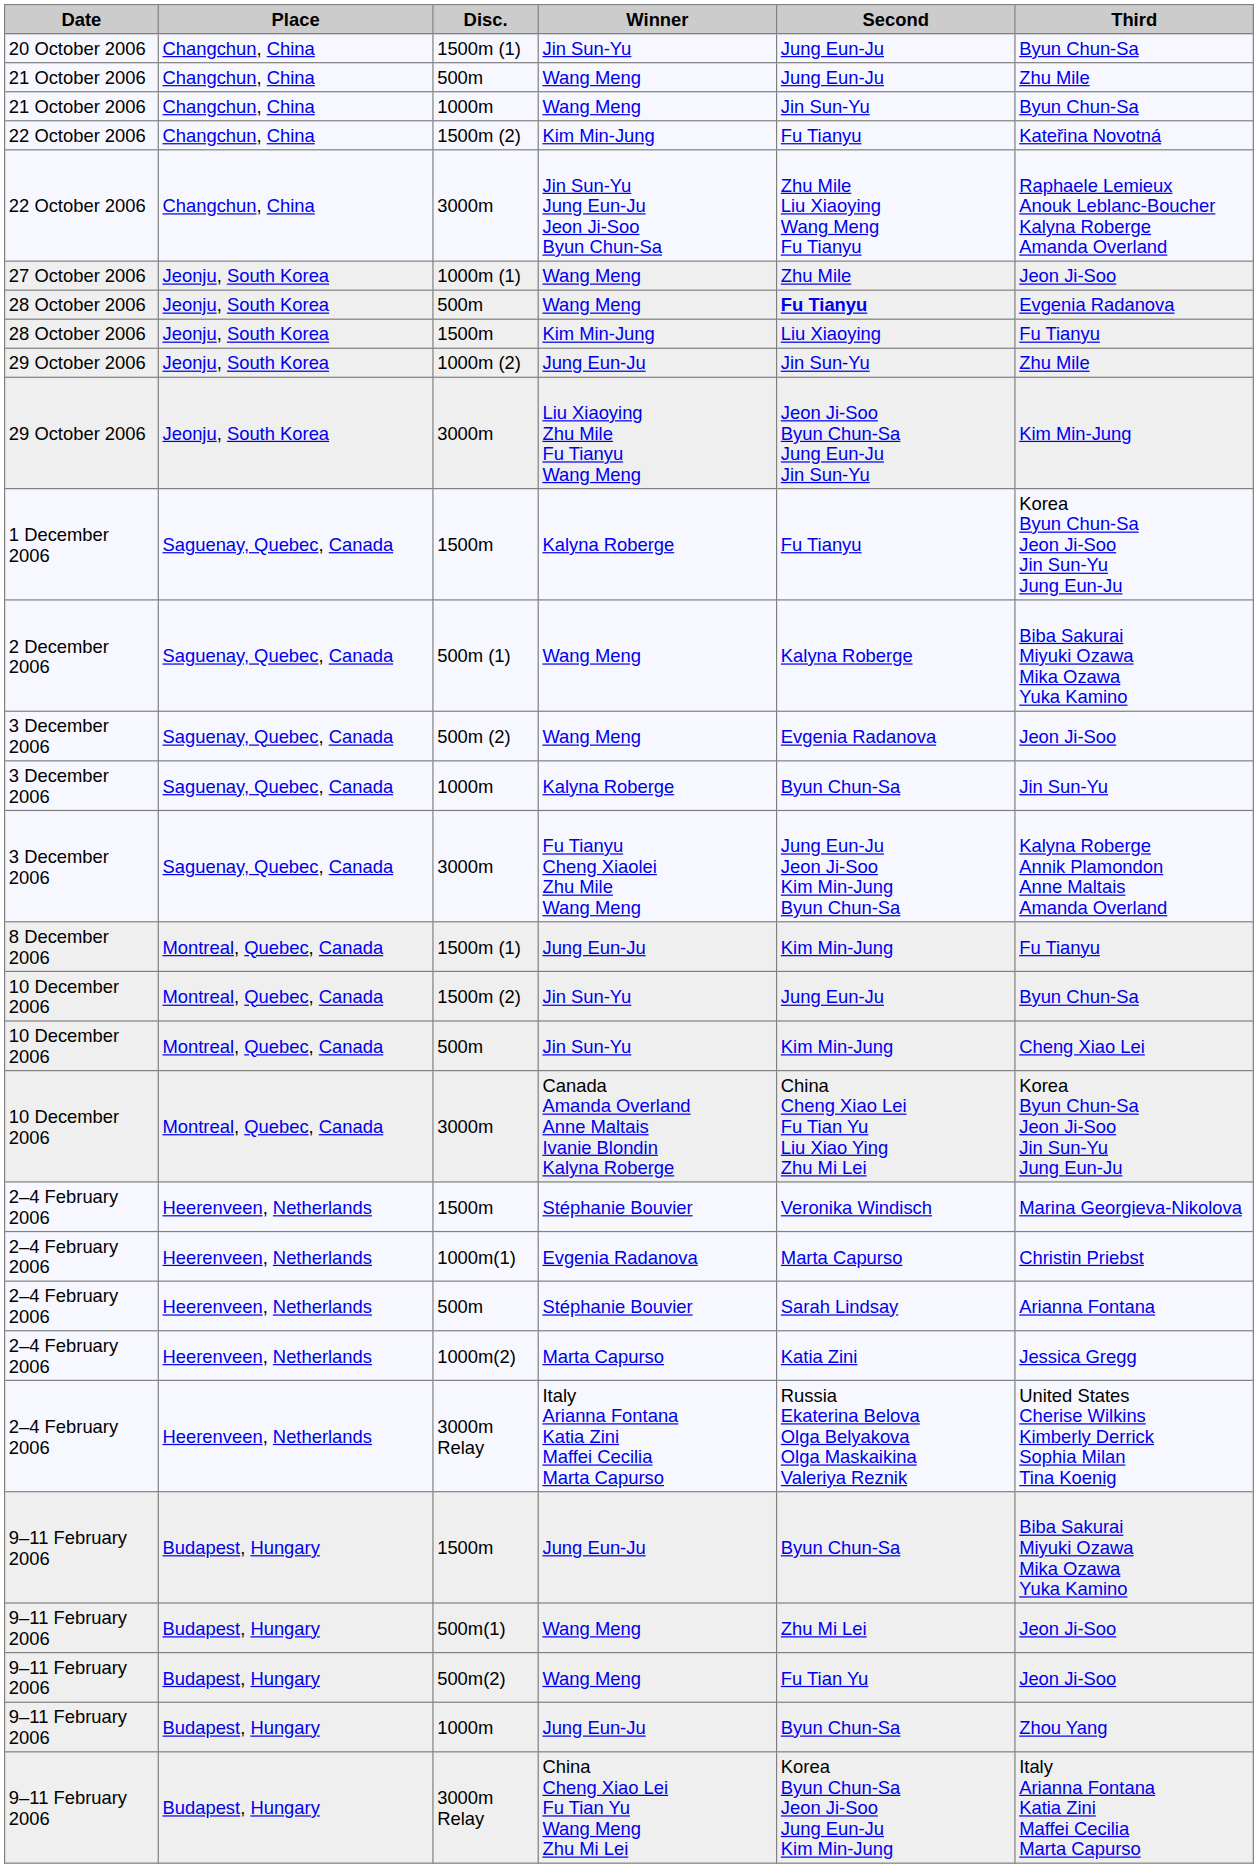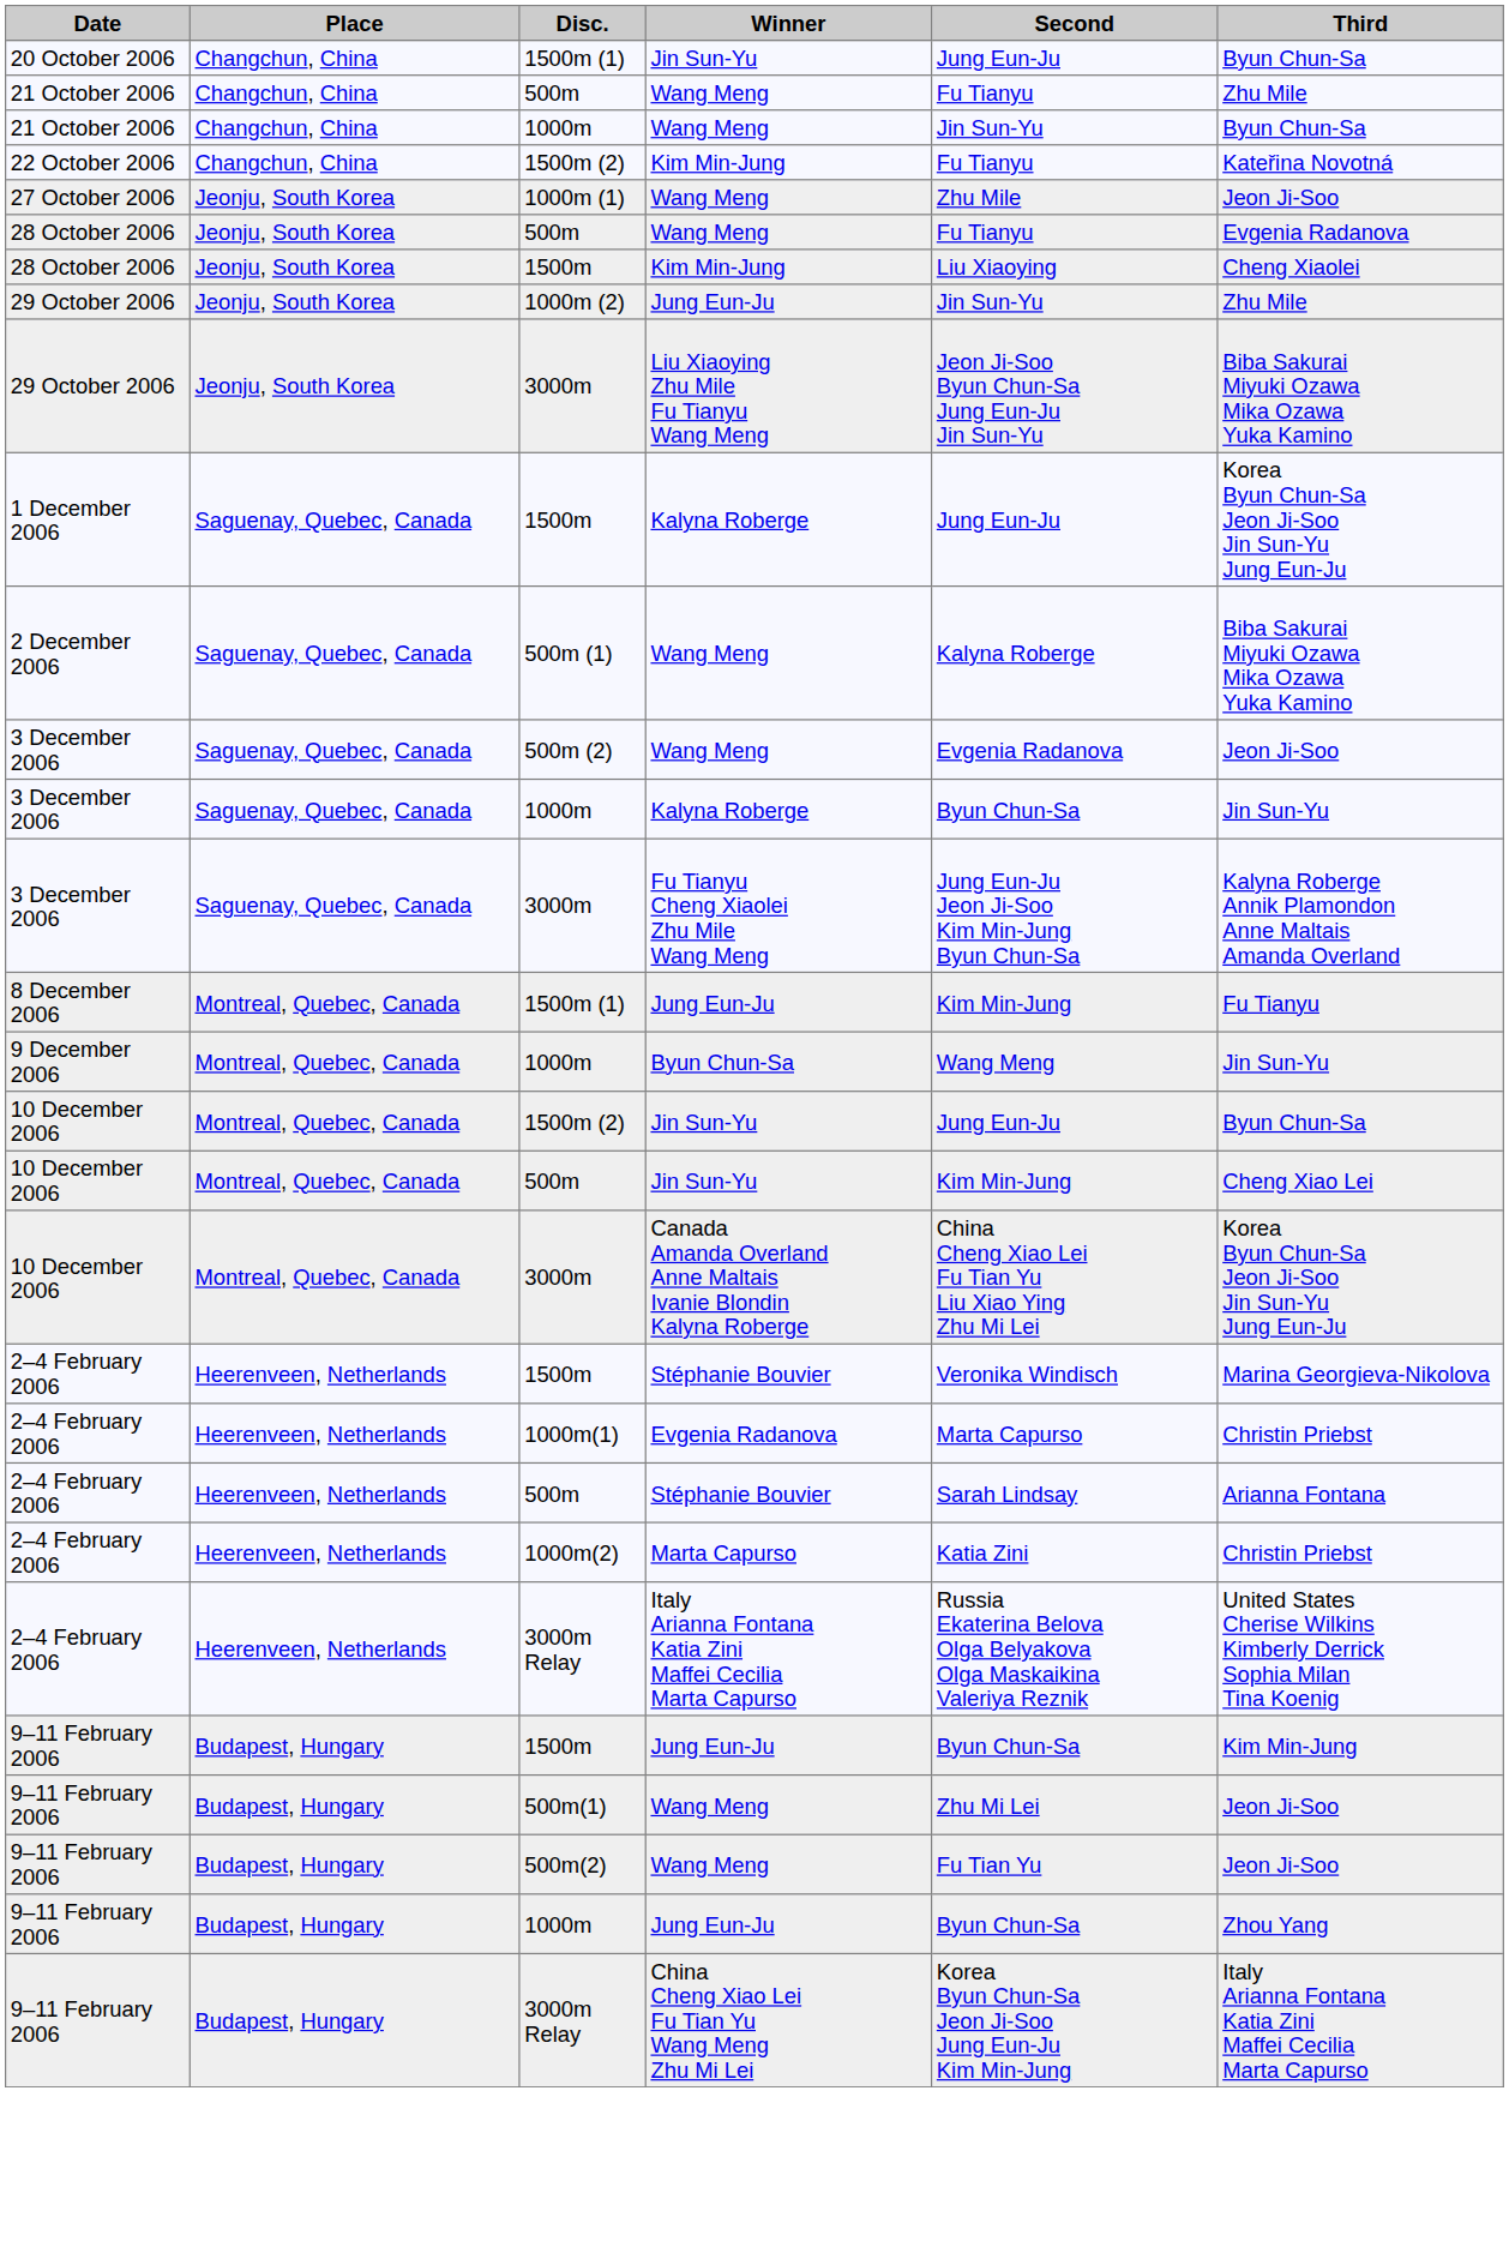 <table bgcolor="#f7f8ff" cellpadding="3" cellspacing="0" border="1" style="font-size: 95%; border: gray solid 1px; border-collapse: collapse;">
 <tr bgcolor="#CCCCCC">
 <td align="center" width="120"><strong>Date</strong></td>
 <td align="center" width="220"><strong>Place</strong></td>
 <td align="center" width="80"><strong>Disc.</strong></td>
 <td align="center" width="190"><strong>Winner</strong></td>
 <td align="center" width="190"><strong>Second</strong></td>
 <td align="center" width="190"><strong>Third</strong></td>
 </tr>
 <tr align="left">
 <td>20 October 2006</td>
 <td> <a href='#'>Changchun</a>, <a href='#'>China</a></td>
 <td>1500m (1)</td>
 <td> <a href='#'>Jin Sun-Yu</a></td>
 <td> <a href='#'>Jung Eun-Ju</a></td>
 <td> <a href='#'>Byun Chun-Sa</a></td>
 </tr>
 <tr align="left">
 <td>21 October 2006</td>
 <td> <a href='#'>Changchun</a>, <a href='#'>China</a></td>
 <td>500m</td>
 <td> <a href='#'>Wang Meng</a></td>
-<td> <a href='#'>Jung Eun-Ju</a></td>
+<td> <a href='#'>Fu Tianyu</a></td>
 <td> <a href='#'>Zhu Mile</a></td>
 </tr>
 <tr align="left">
 <td>21 October 2006</td>
 <td> <a href='#'>Changchun</a>, <a href='#'>China</a></td>
 <td>1000m</td>
 <td> <a href='#'>Wang Meng</a></td>
 <td> <a href='#'>Jin Sun-Yu</a></td>
 <td> <a href='#'>Byun Chun-Sa</a></td>
 </tr>
 <tr align="left">
 <td>22 October 2006</td>
 <td> <a href='#'>Changchun</a>, <a href='#'>China</a></td>
 <td>1500m (2)</td>
 <td> <a href='#'>Kim Min-Jung</a></td>
 <td> <a href='#'>Fu Tianyu</a></td>
 <td> <a href='#'>Kateřina Novotná</a></td>
 </tr>
-<tr align="left">
-<td>22 October 2006</td>
-<td> <a href='#'>Changchun</a>, <a href='#'>China</a></td>
-<td>3000m</td>
-<td><br> <a href='#'>Jin Sun-Yu</a><br> <a href='#'>Jung Eun-Ju</a><br> <a href='#'>Jeon Ji-Soo</a><br> <a href='#'>Byun Chun-Sa</a></td>
-<td><br> <a href='#'>Zhu Mile</a><br> <a href='#'>Liu Xiaoying</a><br> <a href='#'>Wang Meng</a><br> <a href='#'>Fu Tianyu</a></td>
-<td><br> <a href='#'>Raphaele Lemieux</a><br> <a href='#'>Anouk Leblanc-Boucher</a><br> <a href='#'>Kalyna Roberge</a><br> <a href='#'>Amanda Overland</a></td>
-</tr>
 <tr bgcolor="#EFEFEF" align="left">
 <td>27 October 2006</td>
 <td> <a href='#'>Jeonju</a>, <a href='#'>South Korea</a></td>
 <td>1000m (1)</td>
 <td> <a href='#'>Wang Meng</a></td>
 <td> <a href='#'>Zhu Mile</a></td>
 <td> <a href='#'>Jeon Ji-Soo</a></td>
 </tr>
 <tr bgcolor="#EFEFEF" align="left">
 <td>28 October 2006</td>
 <td> <a href='#'>Jeonju</a>, <a href='#'>South Korea</a></td>
 <td>500m</td>
 <td> <a href='#'>Wang Meng</a></td>
-<td><strong> <a href='#'>Fu Tianyu</a></strong></td>
+<td> <a href='#'>Fu Tianyu</a></td>
 <td> <a href='#'>Evgenia Radanova</a></td>
 </tr>
 <tr bgcolor="#EFEFEF" align="left">
 <td>28 October 2006</td>
 <td> <a href='#'>Jeonju</a>, <a href='#'>South Korea</a></td>
 <td>1500m</td>
 <td> <a href='#'>Kim Min-Jung</a></td>
 <td> <a href='#'>Liu Xiaoying</a></td>
-<td> <a href='#'>Fu Tianyu</a></td>
+<td> <a href='#'>Cheng Xiaolei</a></td>
 </tr>
 <tr bgcolor="#EFEFEF" align="left">
 <td>29 October 2006</td>
 <td> <a href='#'>Jeonju</a>, <a href='#'>South Korea</a></td>
 <td>1000m (2)</td>
 <td> <a href='#'>Jung Eun-Ju</a></td>
 <td> <a href='#'>Jin Sun-Yu</a></td>
 <td> <a href='#'>Zhu Mile</a></td>
 </tr>
 <tr bgcolor="#EFEFEF" align="left">
 <td>29 October 2006</td>
 <td> <a href='#'>Jeonju</a>, <a href='#'>South Korea</a></td>
 <td>3000m</td>
 <td><br> <a href='#'>Liu Xiaoying</a><br> <a href='#'>Zhu Mile</a><br> <a href='#'>Fu Tianyu</a><br> <a href='#'>Wang Meng</a></td>
 <td><br> <a href='#'>Jeon Ji-Soo</a><br> <a href='#'>Byun Chun-Sa</a><br> <a href='#'>Jung Eun-Ju</a><br> <a href='#'>Jin Sun-Yu</a></td>
-<td> <a href='#'>Kim Min-Jung</a></td>
+<td><br> <a href='#'>Biba Sakurai</a><br> <a href='#'>Miyuki Ozawa</a><br> <a href='#'>Mika Ozawa</a><br> <a href='#'>Yuka Kamino</a></td>
 </tr>
 <tr align="left">
 <td>1 December 2006</td>
 <td> <a href='#'>Saguenay, Quebec</a>, <a href='#'>Canada</a></td>
 <td>1500m</td>
 <td> <a href='#'>Kalyna Roberge</a></td>
-<td> <a href='#'>Fu Tianyu</a></td>
+<td> <a href='#'>Jung Eun-Ju</a></td>
 <td> Korea<br><a href='#'>Byun Chun-Sa</a><br><a href='#'>Jeon Ji-Soo</a><br><a href='#'>Jin Sun-Yu</a><br><a href='#'>Jung Eun-Ju</a></td>
 </tr>
 <tr align="left">
 <td>2 December 2006</td>
 <td> <a href='#'>Saguenay, Quebec</a>, <a href='#'>Canada</a></td>
 <td>500m (1)</td>
 <td> <a href='#'>Wang Meng</a></td>
 <td> <a href='#'>Kalyna Roberge</a></td>
 <td><br> <a href='#'>Biba Sakurai</a><br> <a href='#'>Miyuki Ozawa</a><br> <a href='#'>Mika Ozawa</a><br> <a href='#'>Yuka Kamino</a></td>
 </tr>
 <tr align="left">
 <td>3 December 2006</td>
 <td> <a href='#'>Saguenay, Quebec</a>, <a href='#'>Canada</a></td>
 <td>500m (2)</td>
 <td> <a href='#'>Wang Meng</a></td>
 <td> <a href='#'>Evgenia Radanova</a></td>
 <td> <a href='#'>Jeon Ji-Soo</a></td>
 </tr>
 <tr align="left">
 <td>3 December 2006</td>
 <td> <a href='#'>Saguenay, Quebec</a>, <a href='#'>Canada</a></td>
 <td>1000m</td>
 <td> <a href='#'>Kalyna Roberge</a></td>
 <td> <a href='#'>Byun Chun-Sa</a></td>
 <td> <a href='#'>Jin Sun-Yu</a></td>
 </tr>
 <tr align="left">
 <td>3 December 2006</td>
 <td> <a href='#'>Saguenay, Quebec</a>, <a href='#'>Canada</a></td>
 <td>3000m</td>
 <td><br><a href='#'>Fu Tianyu</a><br> <a href='#'>Cheng Xiaolei</a><br> <a href='#'>Zhu Mile</a><br> <a href='#'>Wang Meng</a></td>
 <td><br> <a href='#'>Jung Eun-Ju</a><br> <a href='#'>Jeon Ji-Soo</a><br> <a href='#'>Kim Min-Jung</a><br> <a href='#'>Byun Chun-Sa</a></td>
 <td><br> <a href='#'>Kalyna Roberge</a><br> <a href='#'>Annik Plamondon</a><br> <a href='#'>Anne Maltais</a><br> <a href='#'>Amanda Overland</a></td>
 </tr>
 <tr bgcolor="#EFEFEF" align="left">
 <td>8 December 2006</td>
 <td> <a href='#'>Montreal</a>, <a href='#'>Quebec</a>, <a href='#'>Canada</a></td>
 <td>1500m (1)</td>
 <td> <a href='#'>Jung Eun-Ju</a></td>
 <td> <a href='#'>Kim Min-Jung</a></td>
 <td> <a href='#'>Fu Tianyu</a></td>
+</tr>
+<tr bgcolor="#EFEFEF" align="left">
+<td>9 December 2006</td>
+<td> <a href='#'>Montreal</a>, <a href='#'>Quebec</a>, <a href='#'>Canada</a></td>
+<td>1000m</td>
+<td> <a href='#'>Byun Chun-Sa</a></td>
+<td> <a href='#'>Wang Meng</a></td>
+<td> <a href='#'>Jin Sun-Yu</a></td>
 </tr>
 <tr bgcolor="#EFEFEF" align="left">
 <td>10 December 2006</td>
 <td> <a href='#'>Montreal</a>, <a href='#'>Quebec</a>, <a href='#'>Canada</a></td>
 <td>1500m (2)</td>
 <td> <a href='#'>Jin Sun-Yu</a></td>
 <td> <a href='#'>Jung Eun-Ju</a></td>
 <td> <a href='#'>Byun Chun-Sa</a></td>
 </tr>
 <tr bgcolor="#EFEFEF" align="left">
 <td>10 December 2006</td>
 <td> <a href='#'>Montreal</a>, <a href='#'>Quebec</a>, <a href='#'>Canada</a></td>
 <td>500m</td>
 <td> <a href='#'>Jin Sun-Yu</a></td>
 <td> <a href='#'>Kim Min-Jung</a></td>
 <td> <a href='#'>Cheng Xiao Lei</a></td>
 </tr>
 <tr bgcolor="#EFEFEF" align="left">
 <td>10 December 2006</td>
 <td> <a href='#'>Montreal</a>, <a href='#'>Quebec</a>, <a href='#'>Canada</a></td>
 <td>3000m</td>
 <td> Canada<br><a href='#'>Amanda Overland</a><br><a href='#'>Anne Maltais</a><br><a href='#'>Ivanie Blondin</a><br><a href='#'>Kalyna Roberge</a></td>
 <td> China<br><a href='#'>Cheng Xiao Lei</a><br><a href='#'>Fu Tian Yu</a><br><a href='#'>Liu Xiao Ying</a><br><a href='#'>Zhu Mi Lei</a></td>
 <td> Korea<br><a href='#'>Byun Chun-Sa</a><br><a href='#'>Jeon Ji-Soo</a><br><a href='#'>Jin Sun-Yu</a><br><a href='#'>Jung Eun-Ju</a></td>
 </tr>
 <tr align="left">
 <td>2–4 February 2006</td>
 <td> <a href='#'>Heerenveen</a>, <a href='#'>Netherlands</a></td>
 <td>1500m</td>
 <td> <a href='#'>Stéphanie Bouvier</a></td>
 <td> <a href='#'>Veronika Windisch</a></td>
 <td> <a href='#'>Marina Georgieva-Nikolova</a></td>
 </tr>
 <tr align="left">
 <td>2–4 February 2006</td>
 <td> <a href='#'>Heerenveen</a>, <a href='#'>Netherlands</a></td>
 <td>1000m(1)</td>
 <td> <a href='#'>Evgenia Radanova</a></td>
 <td> <a href='#'>Marta Capurso</a></td>
 <td> <a href='#'>Christin Priebst</a></td>
 </tr>
 <tr align="left">
 <td>2–4 February 2006</td>
 <td> <a href='#'>Heerenveen</a>, <a href='#'>Netherlands</a></td>
 <td>500m</td>
 <td> <a href='#'>Stéphanie Bouvier</a></td>
 <td> <a href='#'>Sarah Lindsay</a></td>
 <td> <a href='#'>Arianna Fontana</a></td>
 </tr>
 <tr align="left">
 <td>2–4 February 2006</td>
 <td> <a href='#'>Heerenveen</a>, <a href='#'>Netherlands</a></td>
 <td>1000m(2)</td>
 <td> <a href='#'>Marta Capurso</a></td>
 <td> <a href='#'>Katia Zini</a></td>
-<td> <a href='#'>Jessica Gregg</a></td>
+<td> <a href='#'>Christin Priebst</a></td>
 </tr>
 <tr align="left">
 <td>2–4 February 2006</td>
 <td> <a href='#'>Heerenveen</a>, <a href='#'>Netherlands</a></td>
 <td>3000m Relay</td>
 <td> Italy<br><a href='#'>Arianna Fontana</a><br><a href='#'>Katia Zini</a><br><a href='#'>Maffei Cecilia</a><br><a href='#'>Marta Capurso</a></td>
 <td> Russia<br><a href='#'>Ekaterina Belova</a><br><a href='#'>Olga Belyakova</a><br><a href='#'>Olga Maskaikina</a><br><a href='#'>Valeriya Reznik</a></td>
 <td> United States<br><a href='#'>Cherise Wilkins</a><br><a href='#'>Kimberly Derrick</a><br><a href='#'>Sophia Milan</a><br><a href='#'>Tina Koenig</a></td>
 </tr>
 <tr bgcolor="#EFEFEF" align="left">
 <td>9–11 February 2006</td>
 <td> <a href='#'>Budapest</a>, <a href='#'>Hungary</a></td>
 <td>1500m</td>
 <td> <a href='#'>Jung Eun-Ju</a></td>
 <td> <a href='#'>Byun Chun-Sa</a></td>
-<td><br> <a href='#'>Biba Sakurai</a><br> <a href='#'>Miyuki Ozawa</a><br> <a href='#'>Mika Ozawa</a><br> <a href='#'>Yuka Kamino</a></td>
+<td> <a href='#'>Kim Min-Jung</a></td>
 </tr>
 <tr bgcolor="#EFEFEF" align="left">
 <td>9–11 February 2006</td>
 <td> <a href='#'>Budapest</a>, <a href='#'>Hungary</a></td>
 <td>500m(1)</td>
 <td> <a href='#'>Wang Meng</a></td>
 <td> <a href='#'>Zhu Mi Lei</a></td>
 <td> <a href='#'>Jeon Ji-Soo</a></td>
 </tr>
 <tr bgcolor="#EFEFEF" align="left">
 <td>9–11 February 2006</td>
 <td> <a href='#'>Budapest</a>, <a href='#'>Hungary</a></td>
 <td>500m(2)</td>
 <td> <a href='#'>Wang Meng</a></td>
 <td> <a href='#'>Fu Tian Yu</a></td>
 <td> <a href='#'>Jeon Ji-Soo</a></td>
 </tr>
 <tr bgcolor="#EFEFEF" align="left">
 <td>9–11 February 2006</td>
 <td> <a href='#'>Budapest</a>, <a href='#'>Hungary</a></td>
 <td>1000m</td>
 <td> <a href='#'>Jung Eun-Ju</a></td>
 <td> <a href='#'>Byun Chun-Sa</a></td>
 <td> <a href='#'>Zhou Yang</a></td>
 </tr>
 <tr bgcolor="#EFEFEF" align="left">
 <td>9–11 February 2006</td>
 <td> <a href='#'>Budapest</a>, <a href='#'>Hungary</a></td>
 <td>3000m Relay</td>
 <td> China<br><a href='#'>Cheng Xiao Lei</a><br><a href='#'>Fu Tian Yu</a><br><a href='#'>Wang Meng</a><br><a href='#'>Zhu Mi Lei</a></td>
 <td> Korea<br><a href='#'>Byun Chun-Sa</a><br><a href='#'>Jeon Ji-Soo</a><br><a href='#'>Jung Eun-Ju</a><br><a href='#'>Kim Min-Jung</a></td>
 <td> Italy<br><a href='#'>Arianna Fontana</a><br><a href='#'>Katia Zini</a><br><a href='#'>Maffei Cecilia</a><br><a href='#'>Marta Capurso</a></td>
 </tr>
 </table>
